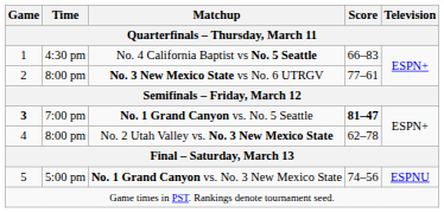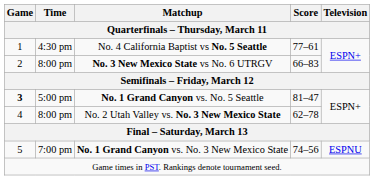 <table class="wikitable" style="font-size: 95%;text-align:center">
 <tr>
 <th>Game</th>
 <th>Time</th>
 <th>Matchup</th>
 <th>Score</th>
 <th>Television</th>
 </tr>
 <tr>
 <th colspan=5>Quarterfinals – Thursday, March 11</th>
 </tr>
 <tr>
 <td>1</td>
 <td>4:30 pm</td>
 <td>No. 4 California Baptist vs <strong>No. 5 Seattle</strong></td>
-<td>66–83</td>
+<td>77–61</td>
 <td rowspan=2><a href='#'>ESPN+</a></td>
 </tr>
 <tr>
 <td>2</td>
 <td>8:00 pm</td>
 <td><strong>No. 3 New Mexico State</strong> vs No. 6 UTRGV</td>
-<td>77–61</td>
+<td>66–83</td>
 </tr>
 <tr>
 <th colspan=5>Semifinals – Friday, March 12</th>
 </tr>
 <tr>
 <td><strong>3</strong></td>
-<td>7:00 pm</td>
+<td>5:00 pm</td>
 <td><strong>No. 1 Grand Canyon</strong> vs. No. 5 Seattle</td>
-<td><strong>81–47</strong></td>
+<td>81–47</td>
 <td rowspan=2>ESPN+</td>
 </tr>
 <tr>
 <td>4</td>
 <td>8:00 pm</td>
 <td>No. 2 Utah Valley vs. <strong>No. 3 New Mexico State</strong></td>
 <td>62–78</td>
 </tr>
 <tr>
 <th colspan=5>Final – Saturday, March 13</th>
 </tr>
 <tr>
 <td>5</td>
-<td>5:00 pm</td>
+<td>7:00 pm</td>
 <td><strong>No. 1 Grand Canyon</strong> vs. No. 3 New Mexico State</td>
 <td>74–56</td>
 <td><a href='#'>ESPNU</a></td>
 </tr>
 <tr>
 <td colspan=5><small>Game times in <a href='#'>PST</a>. Rankings denote tournament seed.</small></td>
 </tr>
 </table>
